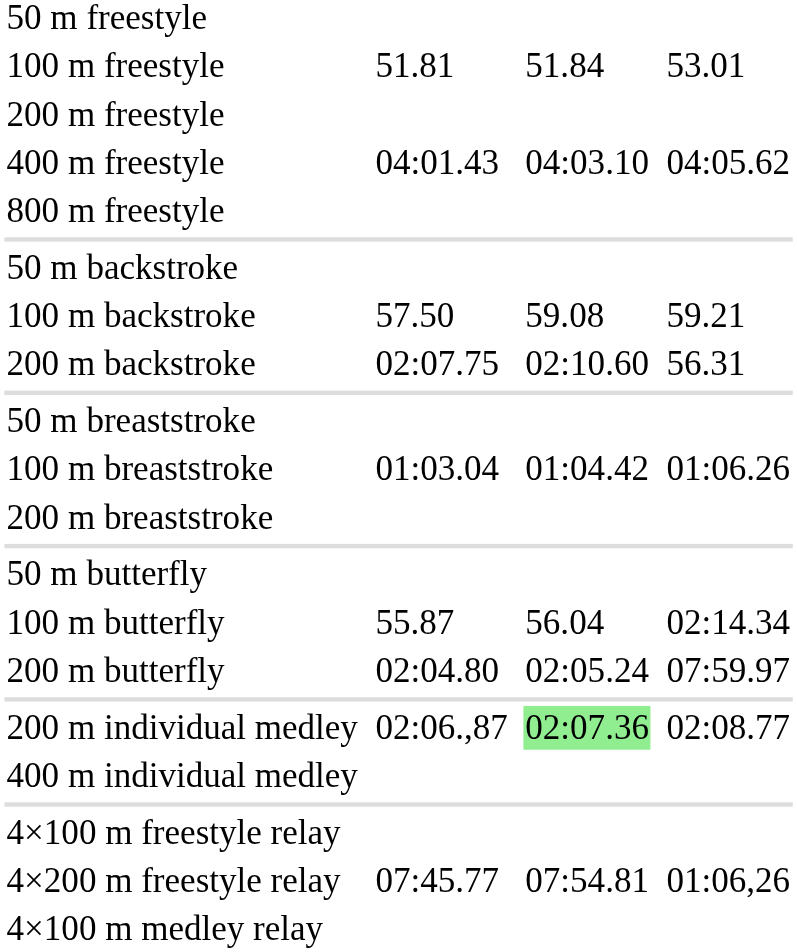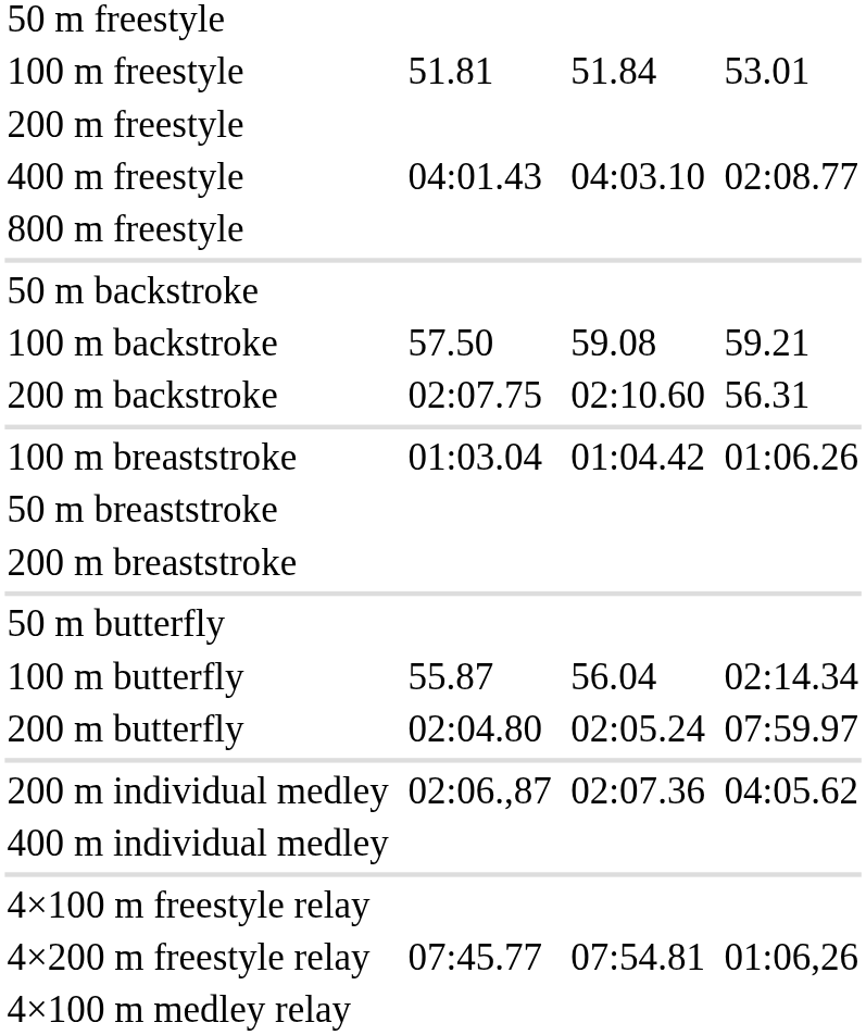 <table>
 <tr valign="top">
 <td>50 m freestyle</td>
 <td></td>
 <td></td>
 <td></td>
 <td></td>
 <td></td>
 <td></td>
 </tr>
 <tr valign="top">
 <td>100 m freestyle</td>
 <td></td>
 <td>51.81</td>
 <td></td>
 <td>51.84</td>
 <td></td>
 <td>53.01</td>
 </tr>
 <tr valign="top">
 <td>200 m freestyle</td>
 <td></td>
 <td></td>
 <td></td>
 <td></td>
 <td></td>
 <td></td>
 </tr>
 <tr valign="top">
 <td>400 m freestyle</td>
 <td></td>
 <td>04:01.43</td>
 <td></td>
 <td>04:03.10</td>
 <td></td>
-<td>04:05.62</td>
+<td>02:08.77</td>
 </tr>
 <tr valign="top">
 <td>800 m freestyle</td>
 <td></td>
 <td></td>
 <td></td>
 <td></td>
 <td></td>
 <td></td>
 </tr>
 <tr bgcolor=#DDDDDD>
 <td colspan=7></td>
 </tr>
 <tr valign="top">
 <td>50 m backstroke</td>
 <td></td>
 <td></td>
 <td></td>
 <td></td>
 <td></td>
 <td></td>
 </tr>
 <tr valign="top">
 <td>100 m backstroke</td>
 <td></td>
 <td>57.50</td>
 <td></td>
 <td>59.08</td>
 <td></td>
 <td>59.21</td>
 </tr>
 <tr valign="top">
 <td>200 m backstroke</td>
 <td></td>
 <td>02:07.75</td>
 <td></td>
 <td>02:10.60</td>
 <td></td>
 <td>56.31</td>
 </tr>
 <tr bgcolor=#DDDDDD>
 <td colspan=7></td>
 </tr>
 <tr valign="top">
+<td>100 m breaststroke</td>
+<td></td>
+<td>01:03.04</td>
+<td></td>
+<td>01:04.42</td>
+<td></td>
+<td>01:06.26</td>
+</tr>
+<tr valign="top">
 <td>50 m breaststroke</td>
 <td></td>
 <td></td>
 <td></td>
 <td></td>
 <td></td>
 <td></td>
-</tr>
-<tr valign="top">
-<td>100 m breaststroke</td>
-<td></td>
-<td>01:03.04</td>
-<td></td>
-<td>01:04.42</td>
-<td></td>
-<td>01:06.26</td>
 </tr>
 <tr valign="top">
 <td>200 m breaststroke</td>
 <td></td>
 <td></td>
 <td></td>
 <td></td>
 <td></td>
 <td></td>
 </tr>
 <tr bgcolor=#DDDDDD>
 <td colspan=7></td>
 </tr>
 <tr valign="top">
 <td>50 m butterfly</td>
 <td></td>
 <td></td>
 <td></td>
 <td></td>
 <td></td>
 <td></td>
 </tr>
 <tr valign="top">
 <td>100 m butterfly</td>
 <td></td>
 <td>55.87</td>
 <td></td>
 <td>56.04</td>
 <td></td>
 <td>02:14.34</td>
 </tr>
 <tr valign="top">
 <td>200 m butterfly</td>
 <td></td>
 <td>02:04.80</td>
 <td></td>
 <td>02:05.24</td>
 <td></td>
 <td>07:59.97</td>
 </tr>
 <tr bgcolor=#DDDDDD>
 <td colspan=7></td>
 </tr>
 <tr valign="top">
 <td>200 m individual medley</td>
 <td></td>
 <td>02:06.,87</td>
 <td></td>
-<td style="background: lightgreen;">02:07.36</td>
+<td>02:07.36</td>
 <td></td>
-<td>02:08.77</td>
+<td>04:05.62</td>
 </tr>
 <tr valign="top">
 <td>400 m individual medley</td>
 <td></td>
 <td></td>
 <td></td>
 <td></td>
 <td></td>
 <td></td>
 </tr>
 <tr bgcolor=#DDDDDD>
 <td colspan=7></td>
 </tr>
 <tr valign="top">
 <td>4×100 m freestyle relay</td>
 <td></td>
 <td></td>
 <td></td>
 <td></td>
 <td></td>
 <td></td>
 </tr>
 <tr valign="top">
 <td>4×200 m freestyle relay</td>
 <td></td>
 <td>07:45.77</td>
 <td></td>
 <td>07:54.81</td>
 <td></td>
 <td>01:06,26</td>
 </tr>
 <tr valign="top">
 <td>4×100 m medley relay</td>
 <td></td>
 <td></td>
 <td></td>
 <td></td>
 <td></td>
 <td></td>
 </tr>
 </table>
